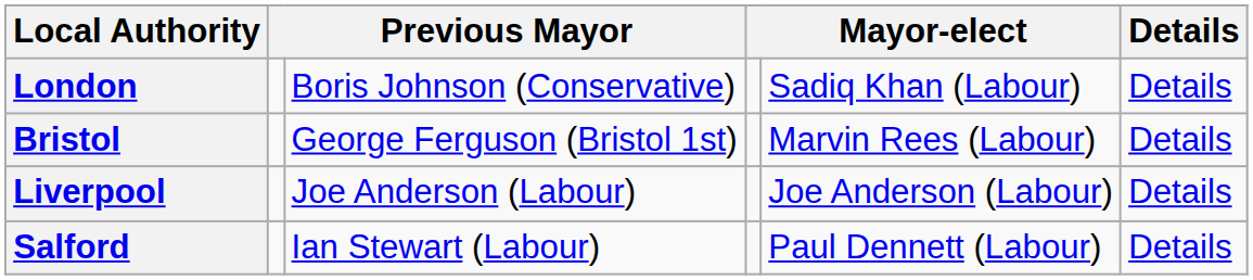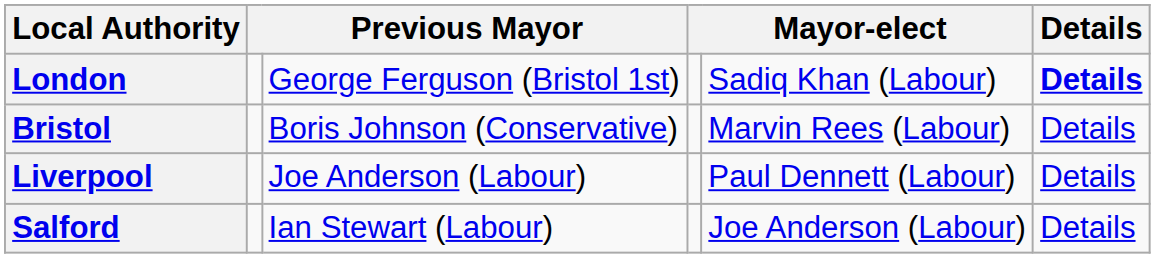 <table class="wikitable">
 <tr>
 <th scope="col">Local Authority</th>
 <th scope="col" colspan="2">Previous Mayor</th>
 <th scope="col" colspan="2">Mayor-elect</th>
 <th scope="col" colspan=2>Details</th>
 </tr>
 <tr>
 <th scope="row" style="text-align: left;"><a href='#'>London</a></th>
 <td></td>
-<td><a href='#'>Boris Johnson</a> (<a href='#'>Conservative</a>)</td>
+<td><a href='#'>George Ferguson</a> (<a href='#'>Bristol 1st</a>)</td>
 <td></td>
 <td><a href='#'>Sadiq Khan</a> (<a href='#'>Labour</a>)</td>
-<td><a href='#'>Details</a></td>
+<td><strong><a href='#'>Details</a></strong></td>
 </tr>
 <tr>
 <th scope="row" style="text-align: left;"><a href='#'>Bristol</a></th>
 <td></td>
-<td><a href='#'>George Ferguson</a> (<a href='#'>Bristol 1st</a>)</td>
+<td><a href='#'>Boris Johnson</a> (<a href='#'>Conservative</a>)</td>
 <td></td>
 <td><a href='#'>Marvin Rees</a> (<a href='#'>Labour</a>)</td>
 <td><a href='#'>Details</a></td>
 </tr>
 <tr>
 <th scope="row" style="text-align: left;"><a href='#'>Liverpool</a></th>
 <td></td>
 <td><a href='#'>Joe Anderson</a> (<a href='#'>Labour</a>)</td>
 <td></td>
-<td><a href='#'>Joe Anderson</a> (<a href='#'>Labour</a>)</td>
+<td><a href='#'>Paul Dennett</a> (<a href='#'>Labour</a>)</td>
 <td><a href='#'>Details</a></td>
 </tr>
 <tr>
 <th scope="row" style="text-align: left;"><a href='#'>Salford</a></th>
 <td></td>
 <td><a href='#'>Ian Stewart</a> (<a href='#'>Labour</a>)</td>
 <td></td>
-<td><a href='#'>Paul Dennett</a> (<a href='#'>Labour</a>)</td>
+<td><a href='#'>Joe Anderson</a> (<a href='#'>Labour</a>)</td>
 <td><a href='#'>Details</a></td>
 </tr>
 </table>
